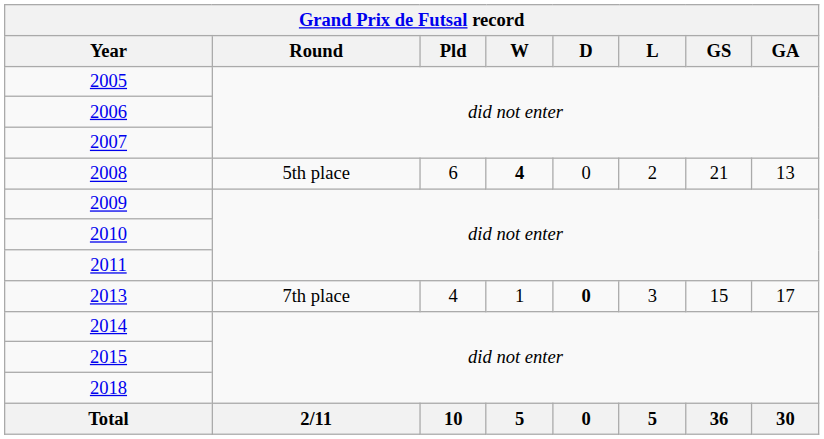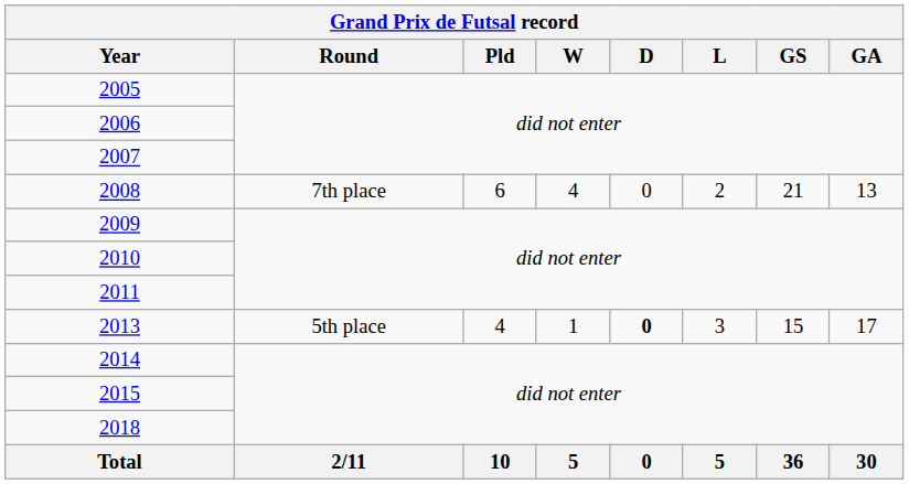 <table class="wikitable" width=50% style="text-align: center;font-size:90%;">
 <tr>
 <th colspan=8><a href='#'>Grand Prix de Futsal</a> record</th>
 </tr>
 <tr>
 <th width=25%>Year</th>
 <th width=25%>Round</th>
 <th width=8%>Pld</th>
 <th width=8%>W</th>
 <th width=8%>D</th>
 <th width=8%>L</th>
 <th width=8%>GS</th>
 <th width=8%>GA</th>
 </tr>
 <tr>
 <td> <a href='#'>2005</a></td>
 <td colspan="8" rowspan="3"><em>did not enter</em></td>
 </tr>
 <tr>
 <td> <a href='#'>2006</a></td>
 </tr>
 <tr>
 <td> <a href='#'>2007</a></td>
 </tr>
 <tr>
 <td> <a href='#'>2008</a></td>
-<td>5th place</td>
+<td>7th place</td>
 <td>6</td>
-<td><strong>4</strong></td>
+<td>4</td>
 <td>0</td>
 <td>2</td>
 <td>21</td>
 <td>13</td>
 </tr>
 <tr>
 <td> <a href='#'>2009</a></td>
 <td colspan="8" rowspan="3"><em>did not enter</em></td>
 </tr>
 <tr>
 <td> <a href='#'>2010</a></td>
 </tr>
 <tr>
 <td> <a href='#'>2011</a></td>
 </tr>
 <tr>
 <td> <a href='#'>2013</a></td>
-<td>7th place</td>
+<td>5th place</td>
 <td>4</td>
 <td>1</td>
 <td><strong>0</strong></td>
 <td>3</td>
 <td>15</td>
 <td>17</td>
 </tr>
 <tr>
 <td> <a href='#'>2014</a></td>
 <td colspan="8" rowspan="3"><em>did not enter</em></td>
 </tr>
 <tr>
 <td> <a href='#'>2015</a></td>
 </tr>
 <tr>
 <td> <a href='#'>2018</a></td>
 </tr>
 <tr>
 <th><strong>Total</strong></th>
 <th><strong>2/11</strong></th>
 <th>10</th>
 <th>5</th>
 <th>0</th>
 <th>5</th>
 <th>36</th>
 <th>30</th>
 </tr>
 </table>
